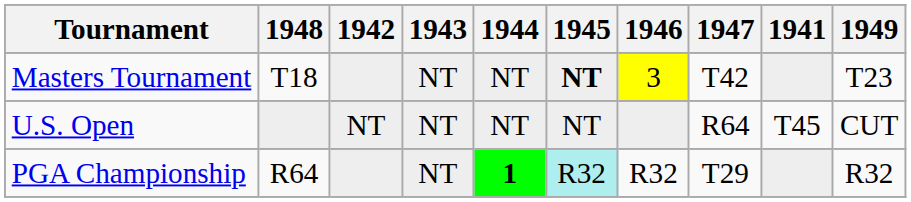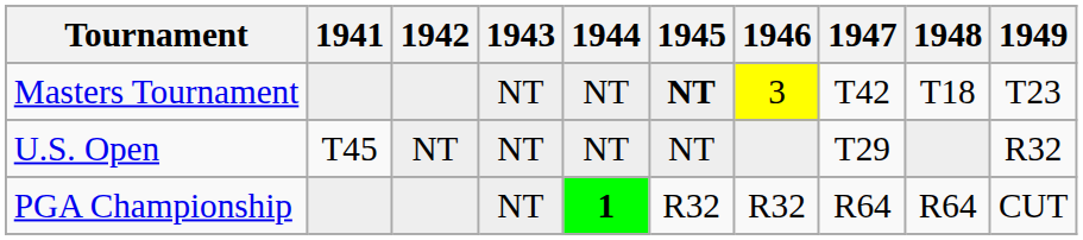 <table class="wikitable" style="font-size:95%;text-align:center;">
 <tr>
 <th>Tournament</th>
-<th>1948</th>
+<th>1941</th>
 <th>1942</th>
 <th>1943</th>
 <th>1944</th>
 <th>1945</th>
 <th>1946</th>
 <th>1947</th>
-<th>1941</th>
+<th>1948</th>
 <th>1949</th>
 </tr>
 <tr>
 <td align=left><a href='#'>Masters Tournament</a></td>
-<td>T18</td>
+<td style="background:#eeeeee;"></td>
 <td style="background:#eeeeee;"></td>
 <td style="background:#eeeeee;">NT</td>
 <td style="background:#eeeeee;">NT</td>
 <td style="background:#eeeeee;"><strong>NT</strong></td>
 <td style="background:yellow;">3</td>
 <td>T42</td>
-<td style="background:#eeeeee;"></td>
+<td>T18</td>
 <td>T23</td>
 </tr>
 <tr>
 <td align=left><a href='#'>U.S. Open</a></td>
-<td style="background:#eeeeee;"></td>
+<td>T45</td>
 <td style="background:#eeeeee;">NT</td>
 <td style="background:#eeeeee;">NT</td>
 <td style="background:#eeeeee;">NT</td>
 <td style="background:#eeeeee;">NT</td>
 <td style="background:#eeeeee;"></td>
-<td>R64</td>
-<td>T45</td>
-<td>CUT</td>
-</tr>
-<tr>
-<td align=left><a href='#'>PGA Championship</a></td>
-<td>R64</td>
-<td style="background:#eeeeee;"></td>
-<td style="background:#eeeeee;">NT</td>
-<td style="background:lime;"><strong>1</strong></td>
-<td style="background: paleturquoise;">R32</td>
-<td>R32</td>
 <td>T29</td>
 <td style="background:#eeeeee;"></td>
 <td>R32</td>
 </tr>
+<tr>
+<td align=left><a href='#'>PGA Championship</a></td>
+<td style="background:#eeeeee;"></td>
+<td style="background:#eeeeee;"></td>
+<td style="background:#eeeeee;">NT</td>
+<td style="background:lime;"><strong>1</strong></td>
+<td>R32</td>
+<td>R32</td>
+<td>R64</td>
+<td>R64</td>
+<td>CUT</td>
+</tr>
 </table>
